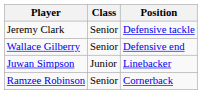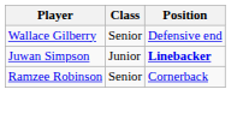 <table class="wikitable">
 <tr>
 <th>Player</th>
 <th>Class</th>
 <th>Position</th>
-</tr>
-<tr>
-<td>Jeremy Clark</td>
-<td>Senior</td>
-<td><a href='#'>Defensive tackle</a></td>
 </tr>
 <tr>
 <td><a href='#'>Wallace Gilberry</a></td>
 <td>Senior</td>
 <td><a href='#'>Defensive end</a></td>
 </tr>
 <tr>
 <td><a href='#'>Juwan Simpson</a></td>
 <td>Junior</td>
-<td><a href='#'>Linebacker</a></td>
+<td><strong><a href='#'>Linebacker</a></strong></td>
 </tr>
 <tr>
 <td><a href='#'>Ramzee Robinson</a></td>
 <td>Senior</td>
 <td><a href='#'>Cornerback</a></td>
 </tr>
 </table>
